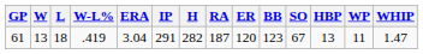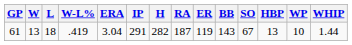 <table class="wikitable">
 <tr>
 <th><a href='#'>GP</a></th>
 <th><a href='#'>W</a></th>
 <th><a href='#'>L</a></th>
 <th><a href='#'>W-L%</a></th>
 <th><a href='#'>ERA</a></th>
 <th><a href='#'>IP</a></th>
 <th><a href='#'>H</a></th>
 <th><a href='#'>RA</a></th>
 <th><a href='#'>ER</a></th>
 <th><a href='#'>BB</a></th>
 <th><a href='#'>SO</a></th>
 <th><a href='#'>HBP</a></th>
 <th><a href='#'>WP</a></th>
 <th><a href='#'>WHIP</a></th>
 </tr>
 <tr align=center>
 <td>61</td>
 <td>13</td>
 <td>18</td>
 <td>.419</td>
 <td>3.04</td>
 <td>291</td>
 <td>282</td>
 <td>187</td>
-<td>120</td>
-<td>123</td>
+<td>119</td>
+<td>143</td>
 <td>67</td>
 <td>13</td>
-<td>11</td>
-<td>1.47</td>
+<td>10</td>
+<td>1.44</td>
 </tr>
 </table>
